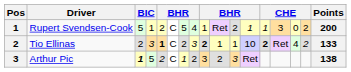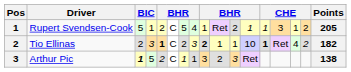 <table class="wikitable" style="font-size: 85%; text-align: center;">
 <tr style="background:#f9f9f9" valign="top">
 <th valign="middle">Pos</th>
 <th valign="middle">Driver</th>
 <th colspan=2><a href='#'>BIC</a></th>
 <th colspan=4><a href='#'>BHR</a></th>
 <th colspan=4><a href='#'>BHR</a></th>
 <th colspan=4><a href='#'>CHE</a></th>
 <th valign="middle">Points</th>
 </tr>
 <tr>
 <th>1</th>
 <td align="left"> <a href='#'>Rupert Svendsen-Cook</a></td>
 <td style="background:#DFFFDF;">5</td>
 <td style="background:#FFFFBF;">1</td>
 <td style="background:#FFFFBF;">2</td>
 <td style="background:#fff;">C</td>
 <td style="background:#DFFFDF;">5</td>
 <td style="background:#DFFFDF;">4</td>
 <td style="background:#FFFFBF;">1</td>
 <td style="background:#EFCFFF;">Ret</td>
 <td style="background:#DFDFDF;">2</td>
 <td style="background:#FFFFBF;"><em>1</em></td>
 <td style="background:#FFFFBF;"><em>1</em></td>
 <td style="background:#FFDF9F;">3</td>
-<td style="background:#FFFFBF;">0</td>
+<td style="background:#FFFFBF;">1</td>
 <td style="background:#FFDF9F;">2</td>
-<th>200</th>
+<th>205</th>
 </tr>
 <tr>
 <th>2</th>
 <td align="left"> <a href='#'>Tio Ellinas</a></td>
 <td style="background:#DFDFDF;">2</td>
 <td style="background:#FFDF9F;"><em>3</em></td>
 <td style="background:#FFDF9F;"><strong>1</strong></td>
 <td style="background:#fff;">C</td>
 <td style="background:#DFDFDF;">2</td>
 <td style="background:#FFFFBF;"><em>3</em></td>
 <td style="background:#DFDFDF;"><strong>2</strong></td>
 <td style="background:#FFFFBF;">1</td>
 <td style="background:#FFFFBF;">1</td>
 <td style="background:#CFCFFF;">10</td>
-<td style="background:#DFDFDF;"><strong>2</strong></td>
+<td style="background:#DFDFDF;"><strong>1</strong></td>
 <td style="background:#EFCFFF;">Ret</td>
 <td style="background:#DFFFDF;">4</td>
 <td style="background:#DFDFDF;"><em>2</em></td>
-<th>133</th>
+<th>182</th>
 </tr>
 <tr>
 <th>3</th>
 <td align="left"> <a href='#'>Arthur Pic</a></td>
 <td style="background:#FFFFBF;"><strong><em>1</em></strong></td>
 <td style="background:#DFFFDF;">5</td>
 <td style="background:#DFDFDF;"><em>2</em></td>
 <td style="background:#fff;">C</td>
 <td style="background:#FFFFBF;"><em>1</em></td>
-<td style="background:#DFDFDF;">2</td>
+<td style="background:#DFDFDF;">1</td>
 <td style="background:#FFDF9F;">3</td>
 <td style="background:#DFDFDF;">2</td>
 <td style="background:#FFDF9F;"><em>3</em></td>
 <td style="background:#EFCFFF;">Ret</td>
 <td></td>
 <td></td>
 <td></td>
 <td></td>
 <th>138</th>
 </tr>
 </table>
